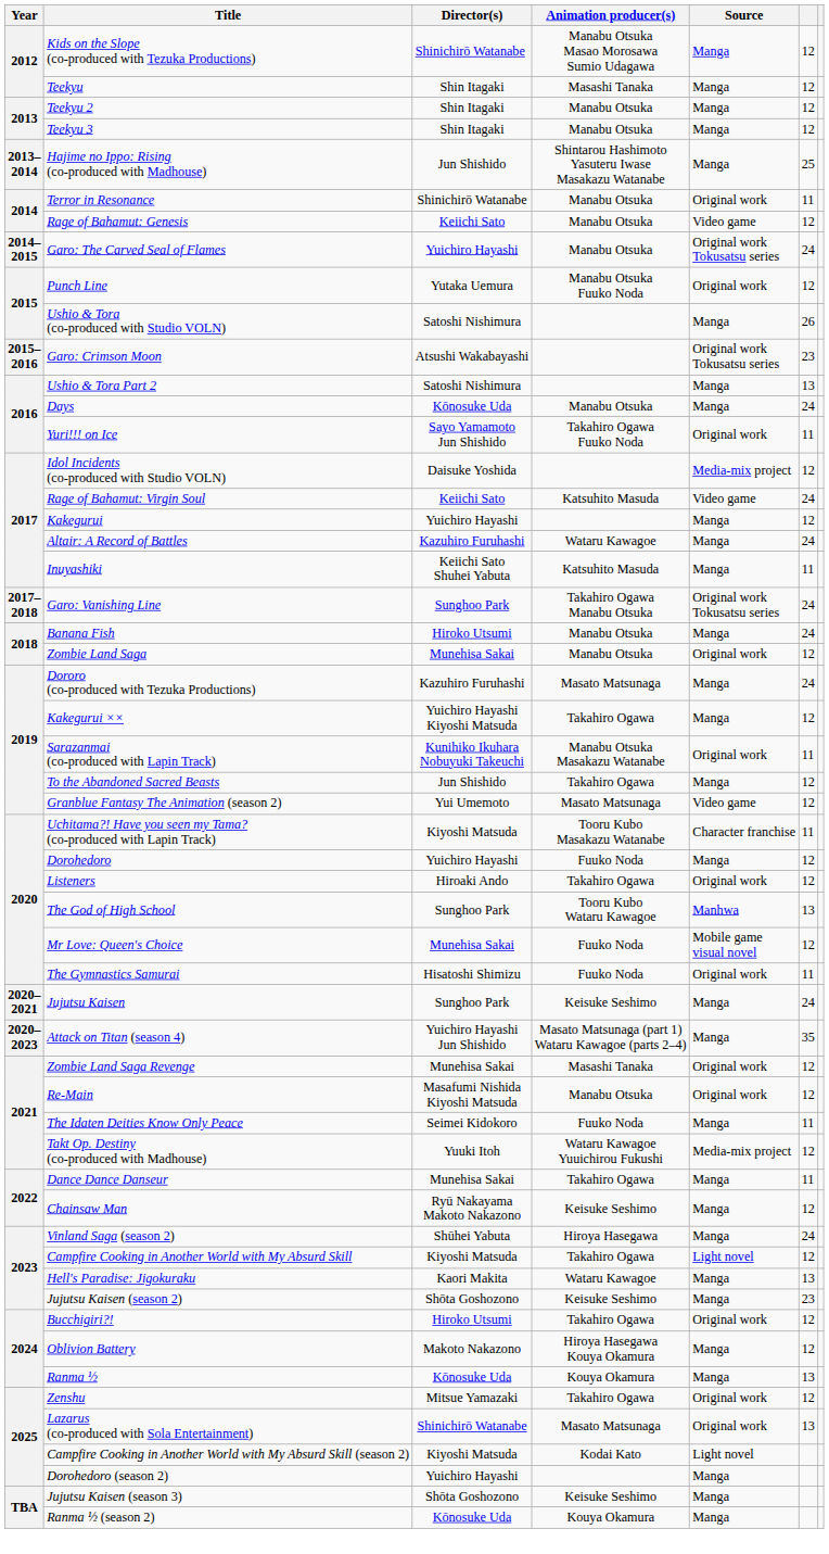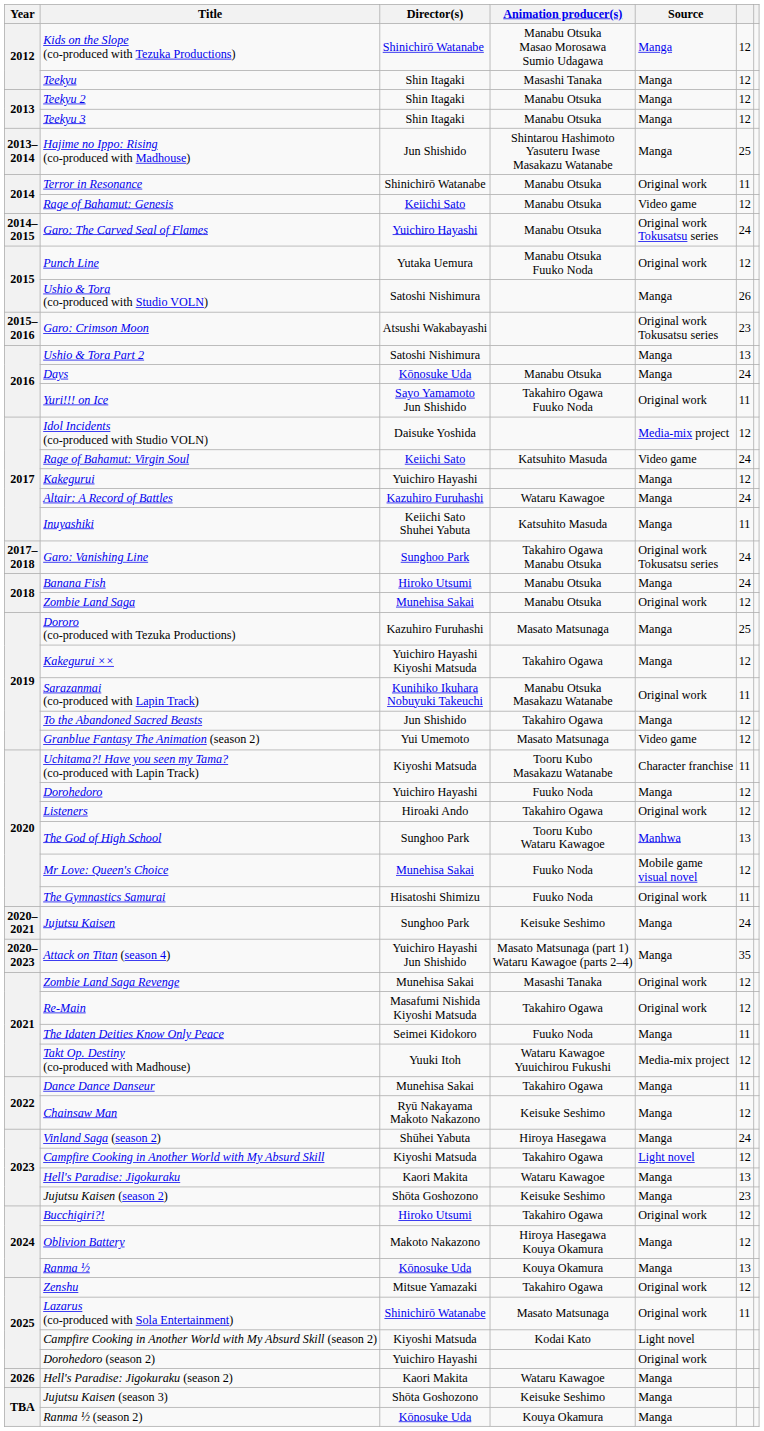 <table class="wikitable sortable plainrowheaders">
 <tr>
 <th scope="col" class="unsortable" width=10>Year</th>
 <th scope="col">Title</th>
 <th scope="col">Director(s)</th>
 <th scope="col"><a href='#'>Animation producer(s)</a></th>
 <th scope="col">Source</th>
 <th scope="col"></th>
 <th scope="col" class="unsortable"></th>
 </tr>
 <tr>
 <th rowspan="2" scope="row">2012</th>
 <td><em><a href='#'>Kids on the Slope</a></em><br>(co-produced with <a href='#'>Tezuka Productions</a>)</td>
 <td><a href='#'>Shinichirō Watanabe</a></td>
 <td style=text-align:center>Manabu Otsuka<br>Masao Morosawa<br>Sumio Udagawa</td>
 <td><a href='#'>Manga</a></td>
 <td>12</td>
 <td></td>
 </tr>
 <tr>
 <td><em><a href='#'>Teekyu</a></em></td>
 <td style=text-align:center>Shin Itagaki</td>
 <td style=text-align:center>Masashi Tanaka</td>
 <td>Manga</td>
 <td>12</td>
 <td></td>
 </tr>
 <tr>
 <th rowspan="2" scope="row">2013</th>
 <td><em><a href='#'>Teekyu 2</a></em></td>
 <td style=text-align:center>Shin Itagaki</td>
 <td style=text-align:center>Manabu Otsuka</td>
 <td>Manga</td>
 <td>12</td>
 <td></td>
 </tr>
 <tr>
 <td><em><a href='#'>Teekyu 3</a></em></td>
 <td style=text-align:center>Shin Itagaki</td>
 <td style=text-align:center>Manabu Otsuka</td>
 <td>Manga</td>
 <td>12</td>
 <td></td>
 </tr>
 <tr>
 <th scope="row">2013–2014</th>
 <td><em><a href='#'>Hajime no Ippo: Rising</a></em><br>(co-produced with <a href='#'>Madhouse</a>)</td>
 <td style=text-align:center>Jun Shishido</td>
 <td style=text-align:center>Shintarou Hashimoto<br>Yasuteru Iwase<br>Masakazu Watanabe</td>
 <td>Manga</td>
 <td>25</td>
 <td></td>
 </tr>
 <tr>
 <th rowspan="2" scope="row">2014</th>
 <td><em><a href='#'>Terror in Resonance</a></em></td>
 <td style=text-align:center>Shinichirō Watanabe</td>
 <td style=text-align:center>Manabu Otsuka</td>
 <td>Original work</td>
 <td>11</td>
 <td></td>
 </tr>
 <tr>
 <td><em><a href='#'>Rage of Bahamut: Genesis</a></em></td>
 <td style=text-align:center><a href='#'>Keiichi Sato</a></td>
 <td style=text-align:center>Manabu Otsuka</td>
 <td>Video game</td>
 <td>12</td>
 <td></td>
 </tr>
 <tr>
 <th scope="row">2014–2015</th>
 <td><em><a href='#'>Garo: The Carved Seal of Flames</a></em></td>
 <td style=text-align:center><a href='#'>Yuichiro Hayashi</a></td>
 <td style=text-align:center>Manabu Otsuka</td>
 <td>Original work<br><a href='#'>Tokusatsu</a> series</td>
 <td>24</td>
 <td></td>
 </tr>
 <tr>
 <th rowspan="2" scope="row">2015</th>
 <td><em><a href='#'>Punch Line</a></em></td>
 <td style=text-align:center>Yutaka Uemura</td>
 <td style=text-align:center>Manabu Otsuka<br>Fuuko Noda</td>
 <td>Original work</td>
 <td>12</td>
 <td></td>
 </tr>
 <tr>
 <td><em><a href='#'>Ushio & Tora</a></em><br>(co-produced with <a href='#'>Studio VOLN</a>)</td>
 <td style=text-align:center>Satoshi Nishimura</td>
 <td style=text-align:center></td>
 <td>Manga</td>
 <td>26</td>
 <td></td>
 </tr>
 <tr>
 <th scope="row">2015–2016</th>
 <td><em><a href='#'>Garo: Crimson Moon</a></em></td>
 <td style=text-align:center>Atsushi Wakabayashi</td>
 <td style=text-align:center></td>
 <td>Original work<br>Tokusatsu series</td>
 <td>23</td>
 <td></td>
 </tr>
 <tr>
 <th scope="row" rowspan="3">2016</th>
 <td><em><a href='#'>Ushio & Tora Part 2</a></em></td>
 <td style=text-align:center>Satoshi Nishimura</td>
 <td style=text-align:center></td>
 <td>Manga</td>
 <td>13</td>
 <td></td>
 </tr>
 <tr>
 <td><em><a href='#'>Days</a></em></td>
 <td style=text-align:center><a href='#'>Kōnosuke Uda</a></td>
 <td style=text-align:center>Manabu Otsuka</td>
 <td>Manga</td>
 <td>24</td>
 <td></td>
 </tr>
 <tr>
 <td><em><a href='#'>Yuri!!! on Ice</a></em></td>
 <td style=text-align:center><a href='#'>Sayo Yamamoto</a><br>Jun Shishido</td>
 <td style=text-align:center>Takahiro Ogawa<br>Fuuko Noda</td>
 <td>Original work</td>
 <td>11</td>
 <td></td>
 </tr>
 <tr>
 <th rowspan="5" scope="row">2017</th>
 <td><em><a href='#'>Idol Incidents</a></em><br>(co-produced with Studio VOLN)</td>
 <td style=text-align:center>Daisuke Yoshida</td>
 <td style=text-align:center></td>
 <td><a href='#'>Media-mix</a> project</td>
 <td>12</td>
 <td></td>
 </tr>
 <tr>
 <td><em><a href='#'>Rage of Bahamut: Virgin Soul</a></em></td>
 <td style=text-align:center><a href='#'>Keiichi Sato</a></td>
 <td style=text-align:center>Katsuhito Masuda</td>
 <td>Video game</td>
 <td>24</td>
 <td></td>
 </tr>
 <tr>
 <td><em><a href='#'>Kakegurui</a></em></td>
 <td style=text-align:center>Yuichiro Hayashi</td>
 <td style=text-align:center></td>
 <td>Manga</td>
 <td>12</td>
 <td></td>
 </tr>
 <tr>
 <td><em><a href='#'>Altair: A Record of Battles</a></em></td>
 <td style=text-align:center><a href='#'>Kazuhiro Furuhashi</a></td>
 <td style=text-align:center>Wataru Kawagoe</td>
 <td>Manga</td>
 <td>24</td>
 <td></td>
 </tr>
 <tr>
 <td><em><a href='#'>Inuyashiki</a></em></td>
 <td style=text-align:center>Keiichi Sato<br>Shuhei Yabuta</td>
 <td style=text-align:center>Katsuhito Masuda</td>
 <td>Manga</td>
 <td>11</td>
 <td></td>
 </tr>
 <tr>
 <th scope="row">2017–2018</th>
 <td><em><a href='#'>Garo: Vanishing Line</a></em></td>
 <td style=text-align:center><a href='#'>Sunghoo Park</a></td>
 <td style=text-align:center>Takahiro Ogawa<br>Manabu Otsuka</td>
 <td>Original work<br>Tokusatsu series</td>
 <td>24</td>
 <td></td>
 </tr>
 <tr>
 <th scope="row" rowspan="2">2018</th>
 <td><em><a href='#'>Banana Fish</a></em></td>
 <td style=text-align:center><a href='#'>Hiroko Utsumi</a></td>
 <td style=text-align:center>Manabu Otsuka</td>
 <td>Manga</td>
 <td>24</td>
 <td></td>
 </tr>
 <tr>
 <td><em><a href='#'>Zombie Land Saga</a></em></td>
 <td style=text-align:center><a href='#'>Munehisa Sakai</a></td>
 <td style=text-align:center>Manabu Otsuka</td>
 <td>Original work</td>
 <td>12</td>
 <td></td>
 </tr>
 <tr>
 <th scope="row" rowspan="5">2019</th>
 <td><em><a href='#'>Dororo</a></em><br>(co-produced with Tezuka Productions)</td>
 <td style=text-align:center>Kazuhiro Furuhashi</td>
 <td style=text-align:center>Masato Matsunaga</td>
 <td>Manga</td>
-<td>24</td>
+<td>25</td>
 <td></td>
 </tr>
 <tr>
 <td><em><a href='#'>Kakegurui ××</a></em></td>
 <td style=text-align:center>Yuichiro Hayashi<br>Kiyoshi Matsuda</td>
 <td style=text-align:center>Takahiro Ogawa</td>
 <td>Manga</td>
 <td>12</td>
 <td></td>
 </tr>
 <tr>
 <td><em><a href='#'>Sarazanmai</a></em><br>(co-produced with <a href='#'>Lapin Track</a>)</td>
 <td style=text-align:center><a href='#'>Kunihiko Ikuhara</a><br><a href='#'>Nobuyuki Takeuchi</a></td>
 <td style=text-align:center>Manabu Otsuka<br>Masakazu Watanabe</td>
 <td>Original work</td>
 <td>11</td>
 <td></td>
 </tr>
 <tr>
 <td><em><a href='#'>To the Abandoned Sacred Beasts</a></em></td>
 <td style=text-align:center>Jun Shishido</td>
 <td style=text-align:center>Takahiro Ogawa</td>
 <td>Manga</td>
 <td>12</td>
 <td></td>
 </tr>
 <tr>
 <td><em><a href='#'>Granblue Fantasy The Animation</a></em> (season 2)</td>
 <td style=text-align:center>Yui Umemoto</td>
 <td style=text-align:center>Masato Matsunaga</td>
 <td>Video game</td>
 <td>12</td>
 <td></td>
 </tr>
 <tr>
 <th scope="row" rowspan="6">2020</th>
 <td><em><a href='#'>Uchitama?! Have you seen my Tama?</a></em><br>(co-produced with Lapin Track)</td>
 <td style=text-align:center>Kiyoshi Matsuda</td>
 <td style=text-align:center>Tooru Kubo<br>Masakazu Watanabe</td>
 <td>Character franchise</td>
 <td>11</td>
 <td></td>
 </tr>
 <tr>
 <td><em><a href='#'>Dorohedoro</a></em></td>
 <td style=text-align:center>Yuichiro Hayashi</td>
 <td style=text-align:center>Fuuko Noda</td>
 <td>Manga</td>
 <td>12</td>
 <td></td>
 </tr>
 <tr>
 <td><em><a href='#'>Listeners</a></em></td>
 <td style=text-align:center>Hiroaki Ando</td>
 <td style=text-align:center>Takahiro Ogawa</td>
 <td>Original work</td>
 <td>12</td>
 <td></td>
 </tr>
 <tr>
 <td><em><a href='#'>The God of High School</a></em></td>
 <td style=text-align:center>Sunghoo Park</td>
 <td style=text-align:center>Tooru Kubo<br>Wataru Kawagoe</td>
 <td><a href='#'>Manhwa</a></td>
 <td>13</td>
 <td></td>
 </tr>
 <tr>
 <td><em><a href='#'>Mr Love: Queen's Choice</a></em></td>
 <td style=text-align:center><a href='#'>Munehisa Sakai</a></td>
 <td style=text-align:center>Fuuko Noda</td>
 <td>Mobile game<br><a href='#'>visual novel</a></td>
 <td>12</td>
 <td></td>
 </tr>
 <tr>
 <td><em><a href='#'>The Gymnastics Samurai</a></em></td>
 <td style=text-align:center>Hisatoshi Shimizu</td>
 <td style=text-align:center>Fuuko Noda</td>
 <td>Original work</td>
 <td>11</td>
 <td></td>
 </tr>
 <tr>
 <th rowspan="1" scope="row">2020–2021</th>
 <td><em><a href='#'>Jujutsu Kaisen</a></em></td>
 <td style=text-align:center>Sunghoo Park</td>
 <td style=text-align:center>Keisuke Seshimo</td>
 <td>Manga</td>
 <td>24</td>
 <td></td>
 </tr>
 <tr>
 <th rowspan="1" scope="row">2020–2023</th>
 <td><em><a href='#'>Attack on Titan</a></em> (<a href='#'>season 4</a>)</td>
 <td style=text-align:center>Yuichiro Hayashi<br>Jun Shishido</td>
 <td style=text-align:center>Masato Matsunaga (part 1)<br>Wataru Kawagoe (parts 2–4)</td>
 <td>Manga</td>
 <td>35</td>
 <td></td>
 </tr>
 <tr>
 <th scope="row" rowspan="4">2021</th>
 <td><em><a href='#'>Zombie Land Saga Revenge</a></em></td>
 <td style=text-align:center>Munehisa Sakai</td>
 <td style=text-align:center>Masashi Tanaka</td>
 <td>Original work</td>
 <td>12</td>
 <td></td>
 </tr>
 <tr>
 <td><em><a href='#'>Re-Main</a></em></td>
 <td style=text-align:center>Masafumi Nishida<br>Kiyoshi Matsuda</td>
-<td style=text-align:center>Manabu Otsuka</td>
+<td style=text-align:center>Takahiro Ogawa</td>
 <td>Original work</td>
 <td>12</td>
 <td></td>
 </tr>
 <tr>
 <td><em><a href='#'>The Idaten Deities Know Only Peace</a></em></td>
 <td style=text-align:center>Seimei Kidokoro</td>
 <td style=text-align:center>Fuuko Noda</td>
 <td>Manga</td>
 <td>11</td>
 <td></td>
 </tr>
 <tr>
 <td><em><a href='#'>Takt Op. Destiny</a></em><br>(co-produced with Madhouse)</td>
 <td style=text-align:center>Yuuki Itoh</td>
 <td style=text-align:center>Wataru Kawagoe<br>Yuuichirou Fukushi</td>
 <td>Media-mix project</td>
 <td>12</td>
 <td></td>
 </tr>
 <tr>
 <th rowspan="2" scope="row">2022</th>
 <td><em><a href='#'>Dance Dance Danseur</a></em></td>
 <td style=text-align:center>Munehisa Sakai</td>
 <td style=text-align:center>Takahiro Ogawa</td>
 <td>Manga</td>
 <td>11</td>
 <td></td>
 </tr>
 <tr>
 <td><em><a href='#'>Chainsaw Man</a></em></td>
 <td style=text-align:center>Ryū Nakayama<br>Makoto Nakazono</td>
 <td style=text-align:center>Keisuke Seshimo</td>
 <td>Manga</td>
 <td>12</td>
 <td></td>
 </tr>
 <tr>
 <th rowspan="4" scope="row">2023</th>
 <td><em><a href='#'>Vinland Saga</a></em> (<a href='#'>season 2</a>)</td>
 <td style=text-align:center>Shūhei Yabuta</td>
 <td style=text-align:center>Hiroya Hasegawa</td>
 <td>Manga</td>
 <td>24</td>
 <td></td>
 </tr>
 <tr>
 <td><em><a href='#'>Campfire Cooking in Another World with My Absurd Skill</a></em></td>
 <td style=text-align:center>Kiyoshi Matsuda</td>
 <td style=text-align:center>Takahiro Ogawa</td>
 <td><a href='#'>Light novel</a></td>
 <td>12</td>
 <td></td>
 </tr>
 <tr>
 <td><em><a href='#'>Hell's Paradise: Jigokuraku</a></em></td>
 <td style=text-align:center>Kaori Makita</td>
 <td style=text-align:center>Wataru Kawagoe</td>
 <td>Manga</td>
 <td>13</td>
 <td></td>
 </tr>
 <tr>
 <td><em>Jujutsu Kaisen</em> (<a href='#'>season 2</a>)</td>
 <td style=text-align:center>Shōta Goshozono</td>
 <td style=text-align:center>Keisuke Seshimo</td>
 <td>Manga</td>
 <td>23</td>
 <td></td>
 </tr>
 <tr>
 <th rowspan="3" scope="row">2024</th>
 <td><em><a href='#'>Bucchigiri?!</a></em></td>
 <td style=text-align:center><a href='#'>Hiroko Utsumi</a></td>
 <td style=text-align:center>Takahiro Ogawa</td>
 <td>Original work</td>
 <td>12</td>
 <td></td>
 </tr>
 <tr>
 <td><em><a href='#'>Oblivion Battery</a></em></td>
 <td style=text-align:center>Makoto Nakazono</td>
 <td style=text-align:center>Hiroya Hasegawa<br>Kouya Okamura</td>
 <td>Manga</td>
 <td>12</td>
 <td></td>
 </tr>
 <tr>
 <td><em><a href='#'>Ranma ½</a></em></td>
 <td style=text-align:center><a href='#'>Kōnosuke Uda</a></td>
 <td style=text-align:center>Kouya Okamura</td>
 <td>Manga</td>
 <td>13</td>
 <td></td>
 </tr>
 <tr>
 <th rowspan="4" scope="row">2025</th>
 <td><em><a href='#'>Zenshu</a></em></td>
 <td style=text-align:center>Mitsue Yamazaki</td>
 <td style=text-align:center>Takahiro Ogawa</td>
 <td>Original work</td>
 <td>12</td>
 <td></td>
 </tr>
 <tr>
 <td><em><a href='#'>Lazarus</a></em><br>(co-produced with <a href='#'>Sola Entertainment</a>)</td>
 <td style=text-align:center><a href='#'>Shinichirō Watanabe</a></td>
 <td style=text-align:center>Masato Matsunaga</td>
 <td>Original work</td>
-<td>13</td>
+<td>11</td>
 <td></td>
 </tr>
 <tr>
 <td><em>Campfire Cooking in Another World with My Absurd Skill</em> (season 2)</td>
 <td style=text-align:center>Kiyoshi Matsuda</td>
 <td style=text-align:center>Kodai Kato</td>
 <td>Light novel</td>
 <td></td>
 <td></td>
 </tr>
 <tr>
 <td><em>Dorohedoro</em> (season 2)</td>
 <td style=text-align:center>Yuichiro Hayashi</td>
 <td></td>
+<td>Original work</td>
+<td></td>
+<td></td>
+</tr>
+<tr>
+<th rowspan="1" scope="row">2026</th>
+<td><em>Hell's Paradise: Jigokuraku</em> (season 2)</td>
+<td style=text-align:center>Kaori Makita</td>
+<td style=text-align:center>Wataru Kawagoe</td>
 <td>Manga</td>
 <td></td>
 <td></td>
 </tr>
 <tr>
 <th rowspan="3" scope="row">TBA</th>
 <td><em>Jujutsu Kaisen</em> (season 3)</td>
 <td style=text-align:center>Shōta Goshozono</td>
 <td style=text-align:center>Keisuke Seshimo</td>
 <td>Manga</td>
 <td></td>
 <td></td>
 </tr>
 <tr>
 <td><em>Ranma ½</em> (season 2)</td>
 <td style=text-align:center><a href='#'>Kōnosuke Uda</a></td>
 <td style=text-align:center>Kouya Okamura</td>
 <td>Manga</td>
 <td></td>
 <td></td>
 </tr>
 </table>
